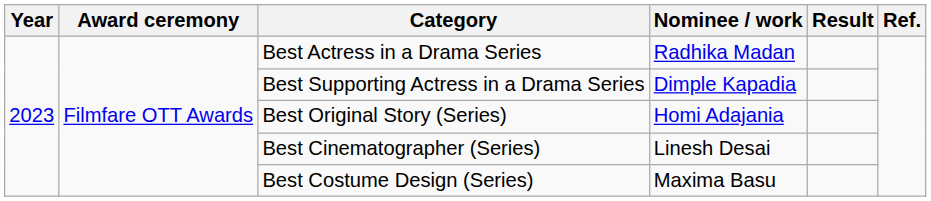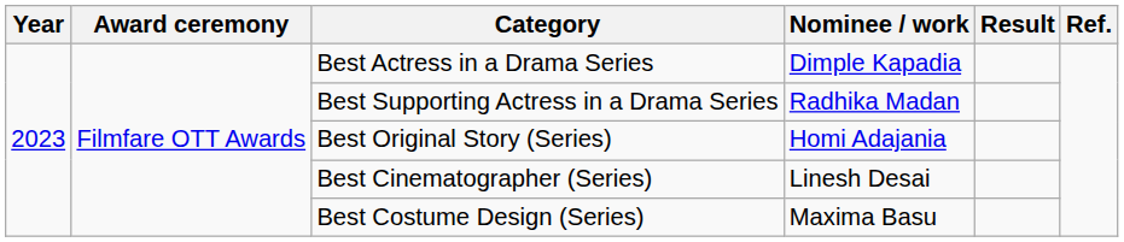 <table class="wikitable">
 <tr>
 <th>Year</th>
 <th>Award ceremony</th>
 <th>Category</th>
 <th>Nominee / work</th>
 <th>Result</th>
 <th>Ref.</th>
 </tr>
 <tr>
 <td rowspan="5"><a href='#'>2023</a></td>
 <td rowspan="5"><a href='#'>Filmfare OTT Awards</a></td>
 <td>Best Actress in a Drama Series</td>
-<td><a href='#'>Radhika Madan</a></td>
+<td><a href='#'>Dimple Kapadia</a></td>
 <td></td>
 <td rowspan="5"></td>
 </tr>
 <tr>
 <td>Best Supporting Actress in a Drama Series</td>
-<td><a href='#'>Dimple Kapadia</a></td>
+<td><a href='#'>Radhika Madan</a></td>
 <td></td>
 </tr>
 <tr>
 <td>Best Original Story (Series)</td>
 <td><a href='#'>Homi Adajania</a></td>
 <td></td>
 </tr>
 <tr>
 <td>Best Cinematographer (Series)</td>
 <td>Linesh Desai</td>
 <td></td>
 </tr>
 <tr>
 <td>Best Costume Design (Series)</td>
 <td>Maxima Basu</td>
 <td></td>
 </tr>
 </table>
